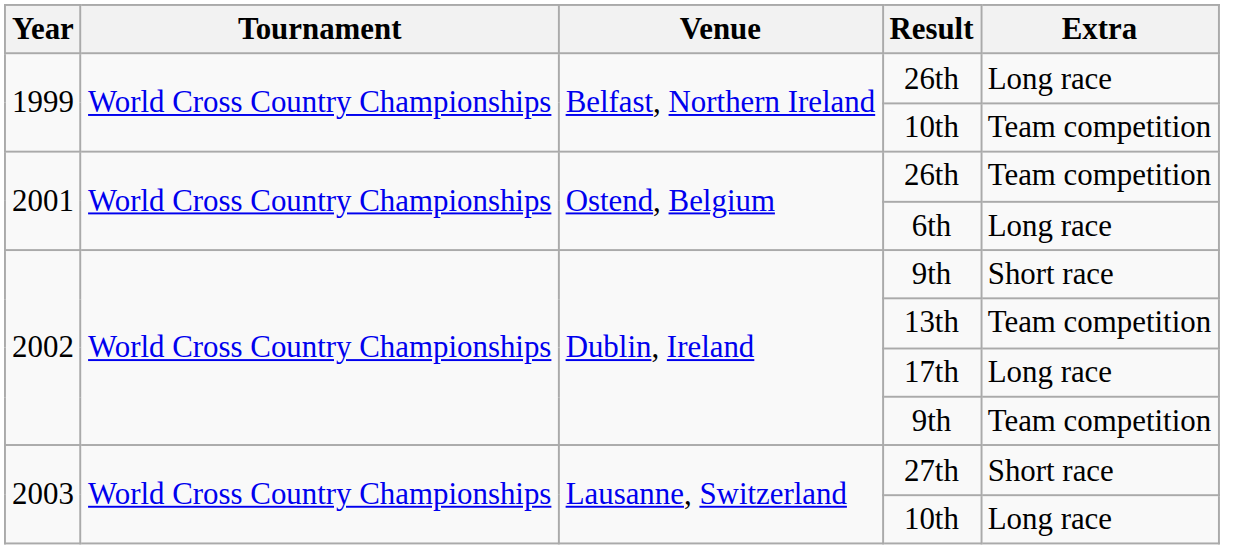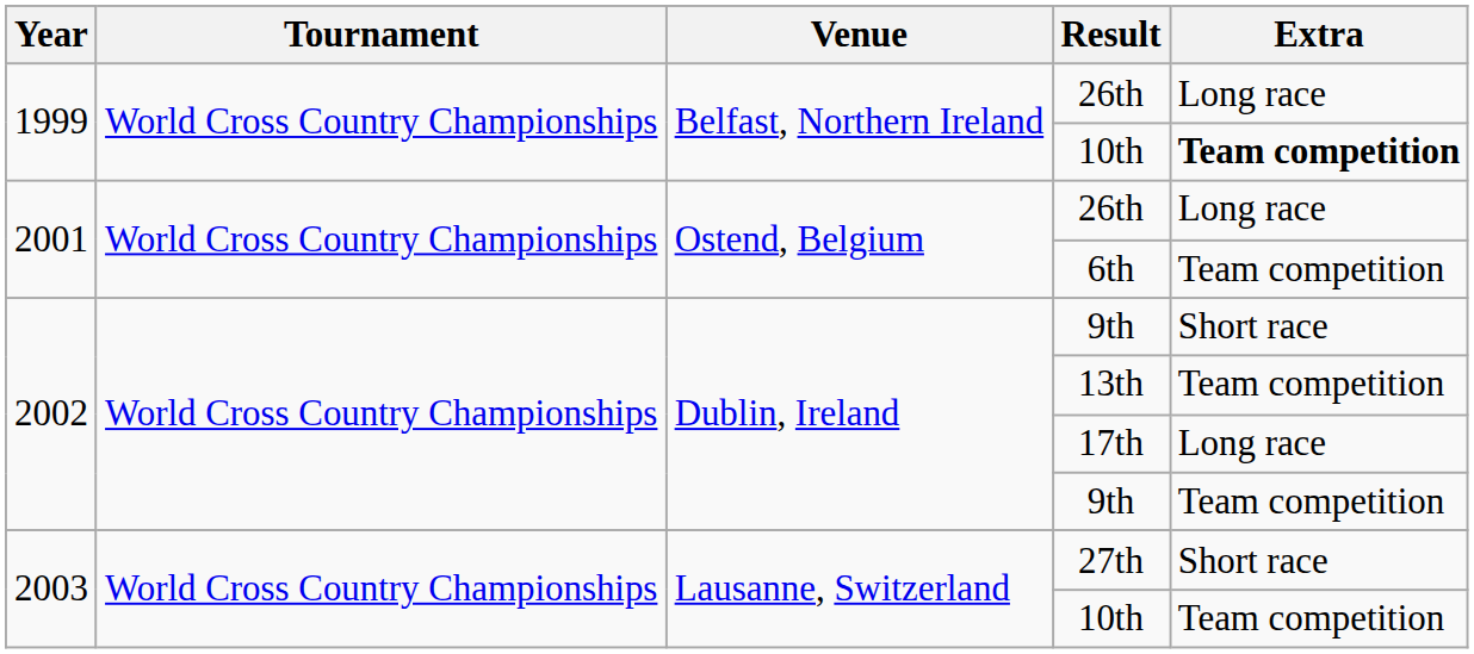 <table class=wikitable>
 <tr>
 <th>Year</th>
 <th>Tournament</th>
 <th>Venue</th>
 <th>Result</th>
 <th>Extra</th>
 </tr>
 <tr>
 <td rowspan=2>1999</td>
 <td rowspan=2><a href='#'>World Cross Country Championships</a></td>
 <td rowspan=2><a href='#'>Belfast</a>, <a href='#'>Northern Ireland</a></td>
 <td align="center">26th</td>
 <td>Long race</td>
 </tr>
 <tr>
 <td align="center">10th</td>
-<td>Team competition</td>
+<td><strong>Team competition</strong></td>
 </tr>
 <tr>
 <td rowspan=2>2001</td>
 <td rowspan=2><a href='#'>World Cross Country Championships</a></td>
 <td rowspan=2><a href='#'>Ostend</a>, <a href='#'>Belgium</a></td>
 <td align="center">26th</td>
-<td>Team competition</td>
+<td>Long race</td>
 </tr>
 <tr>
 <td align="center">6th</td>
-<td>Long race</td>
+<td>Team competition</td>
 </tr>
 <tr>
 <td rowspan=4>2002</td>
 <td rowspan=4><a href='#'>World Cross Country Championships</a></td>
 <td rowspan=4><a href='#'>Dublin</a>, <a href='#'>Ireland</a></td>
 <td align="center">9th</td>
 <td>Short race</td>
 </tr>
 <tr>
 <td align="center">13th</td>
 <td>Team competition</td>
 </tr>
 <tr>
 <td align="center">17th</td>
 <td>Long race</td>
 </tr>
 <tr>
 <td align="center">9th</td>
 <td>Team competition</td>
 </tr>
 <tr>
 <td rowspan=2>2003</td>
 <td rowspan=2><a href='#'>World Cross Country Championships</a></td>
 <td rowspan=2><a href='#'>Lausanne</a>, <a href='#'>Switzerland</a></td>
 <td align="center">27th</td>
 <td>Short race</td>
 </tr>
 <tr>
 <td align="center">10th</td>
-<td>Long race</td>
+<td>Team competition</td>
 </tr>
 </table>
